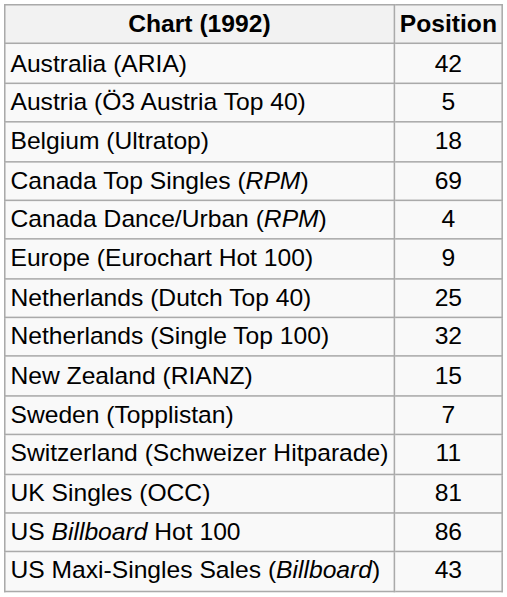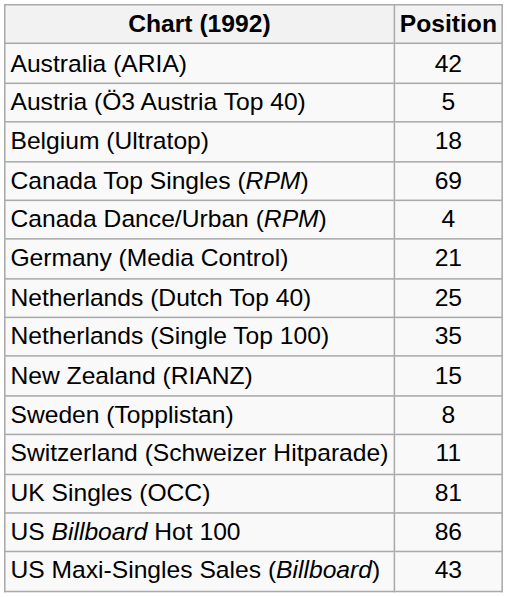 <table class="wikitable sortable">
 <tr>
 <th>Chart (1992)</th>
 <th>Position</th>
 </tr>
 <tr>
 <td>Australia (ARIA)</td>
 <td align="center">42</td>
 </tr>
 <tr>
 <td>Austria (Ö3 Austria Top 40)</td>
 <td align="center">5</td>
 </tr>
 <tr>
 <td>Belgium (Ultratop)</td>
 <td align="center">18</td>
 </tr>
 <tr>
 <td>Canada Top Singles (<em>RPM</em>)</td>
 <td align="center">69</td>
 </tr>
 <tr>
 <td>Canada Dance/Urban (<em>RPM</em>)</td>
 <td align="center">4</td>
 </tr>
 <tr>
-<td>Europe (Eurochart Hot 100)</td>
-<td align="center">9</td>
+<td>Germany (Media Control)</td>
+<td align="center">21</td>
 </tr>
 <tr>
 <td>Netherlands (Dutch Top 40)</td>
 <td align="center">25</td>
 </tr>
 <tr>
 <td>Netherlands (Single Top 100)</td>
-<td align="center">32</td>
+<td align="center">35</td>
 </tr>
 <tr>
 <td>New Zealand (RIANZ)</td>
 <td align="center">15</td>
 </tr>
 <tr>
 <td>Sweden (Topplistan)</td>
-<td align="center">7</td>
+<td align="center">8</td>
 </tr>
 <tr>
 <td>Switzerland (Schweizer Hitparade)</td>
 <td align="center">11</td>
 </tr>
 <tr>
 <td>UK Singles (OCC)</td>
 <td align="center">81</td>
 </tr>
 <tr>
 <td>US <em>Billboard</em> Hot 100</td>
 <td align="center">86</td>
 </tr>
 <tr>
 <td>US Maxi-Singles Sales (<em>Billboard</em>)</td>
 <td align="center">43</td>
 </tr>
 </table>
